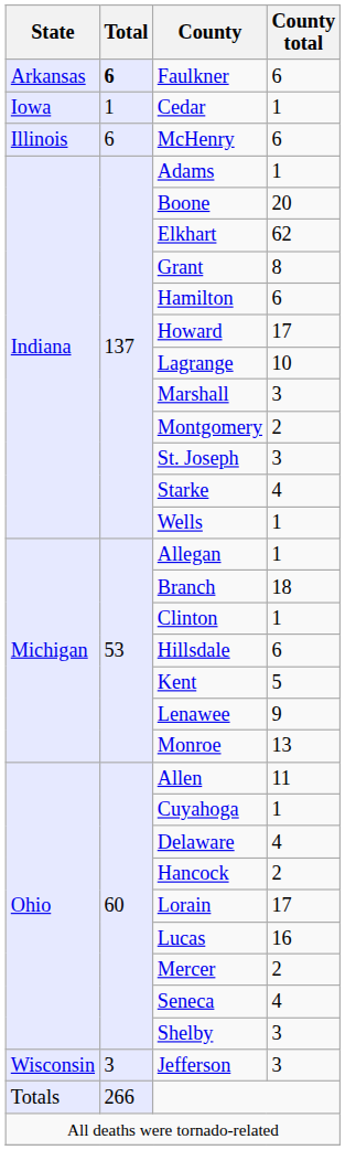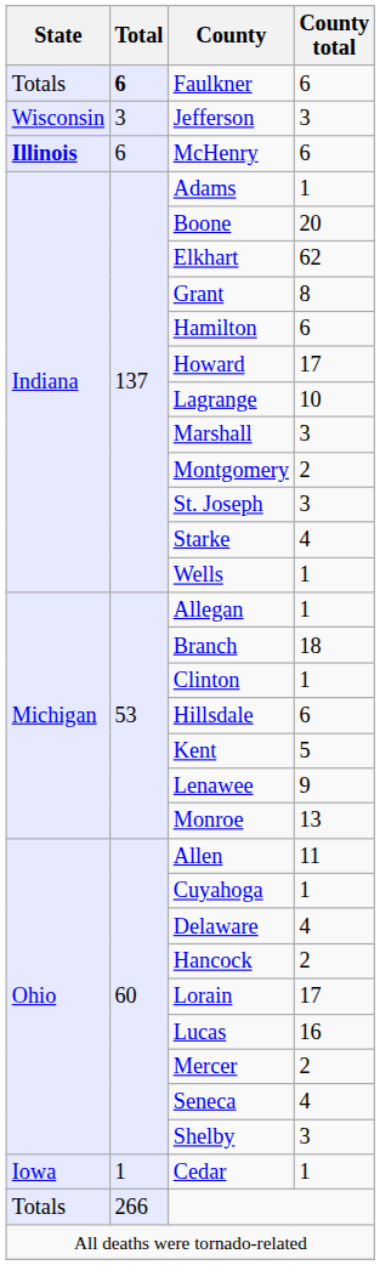 <table class="wikitable" style="margin:0 0 0.5em 1em;float:right;">
 <tr>
 <th>State</th>
 <th>Total</th>
 <th>County</th>
 <th>County<br>total</th>
 </tr>
 <tr>
-<td rowspan=1 bgcolor="#e6e9ff"><a href='#'>Arkansas</a></td>
+<td bgcolor="#e6e9ff">Totals</td>
 <td rowspan=1 bgcolor="#e6e9ff"><strong>6</strong></td>
 <td><a href='#'>Faulkner</a></td>
 <td>6</td>
 </tr>
 <tr>
-<td rowspan=1 bgcolor="#e6e9ff"><a href='#'>Iowa</a></td>
-<td rowspan=1 bgcolor="#e6e9ff">1</td>
-<td><a href='#'>Cedar</a></td>
-<td>1</td>
+<td rowspan=1 bgcolor="#e6e9ff"><a href='#'>Wisconsin</a></td>
+<td rowspan=1 bgcolor="#e6e9ff">3</td>
+<td><a href='#'>Jefferson</a></td>
+<td>3</td>
 </tr>
 <tr>
-<td rowspan=1 bgcolor="#e6e9ff"><a href='#'>Illinois</a></td>
+<td rowspan=1 bgcolor="#e6e9ff"><strong><a href='#'>Illinois</a></strong></td>
 <td rowspan=1 bgcolor="#e6e9ff">6</td>
 <td><a href='#'>McHenry</a></td>
 <td>6</td>
 </tr>
 <tr>
 <td rowspan=12 bgcolor="#e6e9ff"><a href='#'>Indiana</a></td>
 <td rowspan=12 bgcolor="#e6e9ff">137</td>
 <td><a href='#'>Adams</a></td>
 <td>1</td>
 </tr>
 <tr>
 <td><a href='#'>Boone</a></td>
 <td>20</td>
 </tr>
 <tr>
 <td><a href='#'>Elkhart</a></td>
 <td>62</td>
 </tr>
 <tr>
 <td><a href='#'>Grant</a></td>
 <td>8</td>
 </tr>
 <tr>
 <td><a href='#'>Hamilton</a></td>
 <td>6</td>
 </tr>
 <tr>
 <td><a href='#'>Howard</a></td>
 <td>17</td>
 </tr>
 <tr>
 <td><a href='#'>Lagrange</a></td>
 <td>10</td>
 </tr>
 <tr>
 <td><a href='#'>Marshall</a></td>
 <td>3</td>
 </tr>
 <tr>
 <td><a href='#'>Montgomery</a></td>
 <td>2</td>
 </tr>
 <tr>
 <td><a href='#'>St. Joseph</a></td>
 <td>3</td>
 </tr>
 <tr>
 <td><a href='#'>Starke</a></td>
 <td>4</td>
 </tr>
 <tr>
 <td><a href='#'>Wells</a></td>
 <td>1</td>
 </tr>
 <tr>
 <td rowspan=7 bgcolor="#e6e9ff"><a href='#'>Michigan</a></td>
 <td rowspan=7 bgcolor="#e6e9ff">53</td>
 <td><a href='#'>Allegan</a></td>
 <td>1</td>
 </tr>
 <tr>
 <td><a href='#'>Branch</a></td>
 <td>18</td>
 </tr>
 <tr>
 <td><a href='#'>Clinton</a></td>
 <td>1</td>
 </tr>
 <tr>
 <td><a href='#'>Hillsdale</a></td>
 <td>6</td>
 </tr>
 <tr>
 <td><a href='#'>Kent</a></td>
 <td>5</td>
 </tr>
 <tr>
 <td><a href='#'>Lenawee</a></td>
 <td>9</td>
 </tr>
 <tr>
 <td><a href='#'>Monroe</a></td>
 <td>13</td>
 </tr>
 <tr>
 <td rowspan=9 bgcolor="#e6e9ff"><a href='#'>Ohio</a></td>
 <td rowspan=9 bgcolor="#e6e9ff">60</td>
 <td><a href='#'>Allen</a></td>
 <td>11</td>
 </tr>
 <tr>
 <td><a href='#'>Cuyahoga</a></td>
 <td>1</td>
 </tr>
 <tr>
 <td><a href='#'>Delaware</a></td>
 <td>4</td>
 </tr>
 <tr>
 <td><a href='#'>Hancock</a></td>
 <td>2</td>
 </tr>
 <tr>
 <td><a href='#'>Lorain</a></td>
 <td>17</td>
 </tr>
 <tr>
 <td><a href='#'>Lucas</a></td>
 <td>16</td>
 </tr>
 <tr>
 <td><a href='#'>Mercer</a></td>
 <td>2</td>
 </tr>
 <tr>
 <td><a href='#'>Seneca</a></td>
 <td>4</td>
 </tr>
 <tr>
 <td><a href='#'>Shelby</a></td>
 <td>3</td>
 </tr>
 <tr>
-<td rowspan=1 bgcolor="#e6e9ff"><a href='#'>Wisconsin</a></td>
-<td rowspan=1 bgcolor="#e6e9ff">3</td>
-<td><a href='#'>Jefferson</a></td>
-<td>3</td>
+<td rowspan=1 bgcolor="#e6e9ff"><a href='#'>Iowa</a></td>
+<td rowspan=1 bgcolor="#e6e9ff">1</td>
+<td><a href='#'>Cedar</a></td>
+<td>1</td>
 </tr>
 <tr>
 <td bgcolor="#e6e9ff">Totals</td>
 <td bgcolor="#e6e9ff">266</td>
 <td colspan=2></td>
 </tr>
 <tr>
 <td colspan=4 align=center><small>All deaths were tornado-related</small></td>
 </tr>
 <tr>
 </tr>
 </table>
